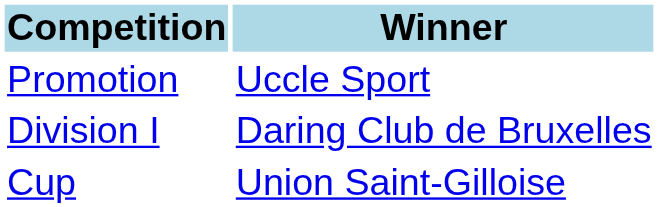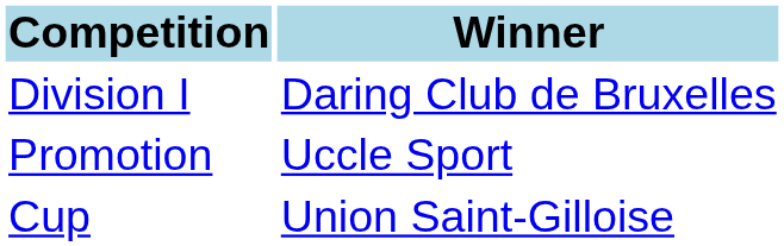 <table>
 <tr style="background:lightblue;">
 <th>Competition</th>
 <th>Winner</th>
 </tr>
 <tr>
+<td><a href='#'>Division I</a></td>
+<td><a href='#'>Daring Club de Bruxelles</a></td>
+</tr>
+<tr>
 <td><a href='#'>Promotion</a></td>
 <td><a href='#'>Uccle Sport</a></td>
-</tr>
-<tr>
-<td><a href='#'>Division I</a></td>
-<td><a href='#'>Daring Club de Bruxelles</a></td>
 </tr>
 <tr>
 <td><a href='#'>Cup</a></td>
 <td><a href='#'>Union Saint-Gilloise</a></td>
 </tr>
 </table>
